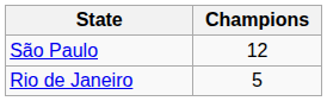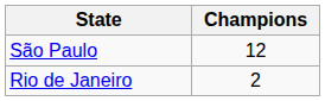 <table class="wikitable">
 <tr>
 <th width=150>State</th>
 <th width=100>Champions</th>
 </tr>
 <tr>
 <td> <a href='#'>São Paulo</a></td>
 <td align=center>12</td>
 </tr>
 <tr>
 <td> <a href='#'>Rio de Janeiro</a></td>
-<td align=center>5</td>
+<td align=center>2</td>
 </tr>
 </table>
